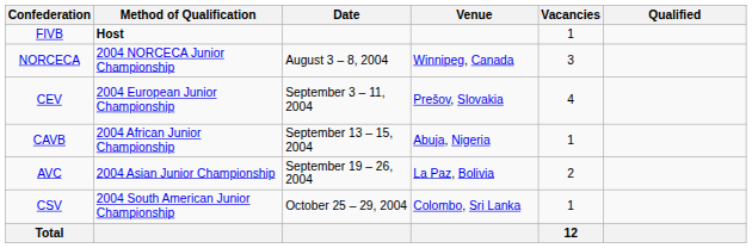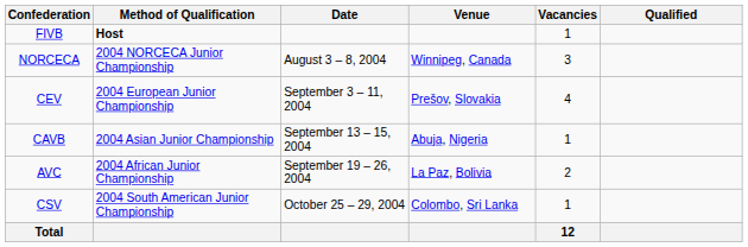 <table class="wikitable">
 <tr>
 <th width=50>Confederation</th>
 <th width=240>Method of Qualification</th>
 <th width=160>Date</th>
 <th width=160>Venue</th>
 <th width=60>Vacancies</th>
 <th width=180>Qualified</th>
 </tr>
 <tr>
 <td align=center><a href='#'>FIVB</a></td>
 <td><strong>Host</strong></td>
 <td></td>
 <td></td>
 <td style="text-align:center;">1</td>
 <td></td>
 </tr>
 <tr>
 <td align=center><a href='#'>NORCECA</a></td>
 <td><a href='#'>2004 NORCECA Junior Championship</a></td>
 <td>August 3 – 8, 2004</td>
 <td> <a href='#'>Winnipeg</a>, <a href='#'>Canada</a></td>
 <td style="text-align:center;">3</td>
 <td><br><br></td>
 </tr>
 <tr>
 <td align=center><a href='#'>CEV</a></td>
 <td><a href='#'>2004 European Junior Championship</a></td>
 <td>September 3 – 11, 2004</td>
 <td> <a href='#'>Prešov</a>, <a href='#'>Slovakia</a></td>
 <td style="text-align:center;">4</td>
 <td><br><br><br></td>
 </tr>
 <tr>
 <td align=center><a href='#'>CAVB</a></td>
-<td><a href='#'>2004 African Junior Championship</a></td>
+<td><a href='#'>2004 Asian Junior Championship</a></td>
 <td>September 13 – 15, 2004</td>
 <td> <a href='#'>Abuja</a>, <a href='#'>Nigeria</a></td>
 <td style="text-align:center;">1</td>
 <td></td>
 </tr>
 <tr>
 <td align=center><a href='#'>AVC</a></td>
-<td><a href='#'>2004 Asian Junior Championship</a></td>
+<td><a href='#'>2004 African Junior Championship</a></td>
 <td>September 19 – 26, 2004</td>
 <td> <a href='#'>La Paz</a>, <a href='#'>Bolivia</a></td>
 <td style="text-align:center;">2</td>
 <td><br></td>
 </tr>
 <tr>
 <td align=center><a href='#'>CSV</a></td>
 <td><a href='#'>2004 South American Junior Championship</a></td>
 <td>October 25 – 29, 2004</td>
 <td> <a href='#'>Colombo</a>, <a href='#'>Sri Lanka</a></td>
 <td style="text-align:center;">1</td>
 <td></td>
 </tr>
 <tr>
 <th>Total</th>
 <th></th>
 <th></th>
 <th></th>
 <th>12</th>
 <th></th>
 </tr>
 </table>
